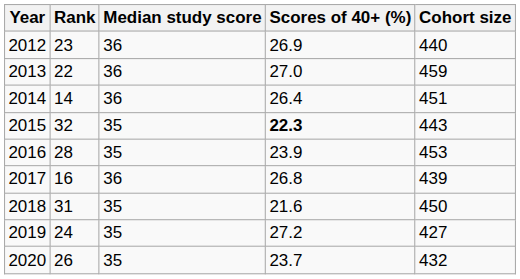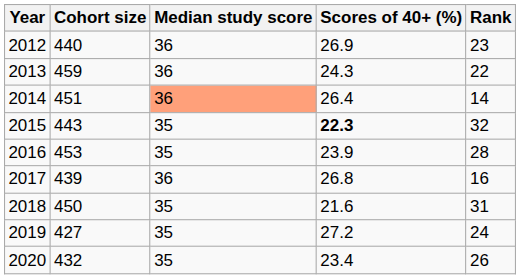 <table class="wikitable">
 <tr>
 <th>Year</th>
-<th>Rank</th>
+<th>Cohort size</th>
 <th>Median study score</th>
 <th>Scores of 40+ (%)</th>
-<th>Cohort size</th>
+<th>Rank</th>
 </tr>
 <tr>
 <td>2012</td>
-<td>23</td>
+<td>440</td>
 <td>36</td>
 <td>26.9</td>
-<td>440</td>
+<td>23</td>
 </tr>
 <tr>
 <td>2013</td>
+<td>459</td>
+<td>36</td>
+<td>24.3</td>
 <td>22</td>
-<td>36</td>
-<td>27.0</td>
-<td>459</td>
 </tr>
 <tr>
 <td>2014</td>
+<td>451</td>
+<td style="background: lightsalmon;">36</td>
+<td>26.4</td>
 <td>14</td>
-<td>36</td>
-<td>26.4</td>
-<td>451</td>
 </tr>
 <tr>
 <td>2015</td>
-<td>32</td>
+<td>443</td>
 <td>35</td>
 <td><strong>22.3</strong></td>
-<td>443</td>
+<td>32</td>
 </tr>
 <tr>
 <td>2016</td>
-<td>28</td>
+<td>453</td>
 <td>35</td>
 <td>23.9</td>
-<td>453</td>
+<td>28</td>
 </tr>
 <tr>
 <td>2017</td>
-<td>16</td>
+<td>439</td>
 <td>36</td>
 <td>26.8</td>
-<td>439</td>
+<td>16</td>
 </tr>
 <tr>
 <td>2018</td>
-<td>31</td>
+<td>450</td>
 <td>35</td>
 <td>21.6</td>
-<td>450</td>
+<td>31</td>
 </tr>
 <tr>
 <td>2019</td>
-<td>24</td>
+<td>427</td>
 <td>35</td>
 <td>27.2</td>
-<td>427</td>
+<td>24</td>
 </tr>
 <tr>
 <td>2020</td>
+<td>432</td>
+<td>35</td>
+<td>23.4</td>
 <td>26</td>
-<td>35</td>
-<td>23.7</td>
-<td>432</td>
 </tr>
 </table>
